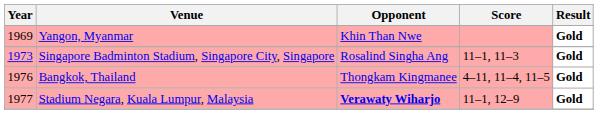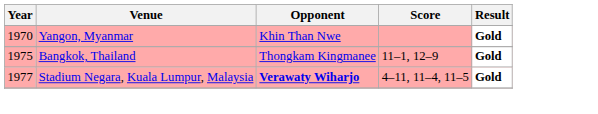 <table class="sortable wikitable" style="font-size: 90%;">
 <tr>
 <th>Year</th>
 <th>Venue</th>
 <th>Opponent</th>
 <th>Score</th>
 <th>Result</th>
 </tr>
 <tr>
 </tr>
 <tr>
 </tr>
 <tr style="background:#FFAAAA">
-<td align="center">1969</td>
+<td align="center">1970</td>
 <td align="left"><a href='#'>Yangon, Myanmar</a></td>
 <td align="left">  <a href='#'>Khin Than Nwe</a></td>
 <td align="left"></td>
 <td style="text-align:left; background:white"> <strong>Gold</strong></td>
 </tr>
 <tr>
 </tr>
 <tr>
 </tr>
 <tr>
 </tr>
 <tr>
 </tr>
 <tr style="background:#FFAAAA">
-<td align="center"><a href='#'>1973</a></td>
-<td align="left"><a href='#'>Singapore Badminton Stadium</a>, <a href='#'>Singapore City</a>, <a href='#'>Singapore</a></td>
-<td align="left"> <a href='#'>Rosalind Singha Ang</a></td>
-<td align="left">11–1, 11–3</td>
-<td style="text-align:left; background:white"> <strong>Gold</strong></td>
-</tr>
-<tr style="background:#FFAAAA">
-<td align="center">1976</td>
+<td align="center">1975</td>
 <td align="left"><a href='#'>Bangkok, Thailand</a></td>
 <td align="left"> <a href='#'>Thongkam Kingmanee</a></td>
-<td align="left">4–11, 11–4, 11–5</td>
+<td align="left">11–1, 12–9</td>
 <td style="text-align:left; background:white"> <strong>Gold</strong></td>
 </tr>
 <tr style="background:#FFAAAA">
 <td align="center">1977</td>
 <td align="left"><a href='#'>Stadium Negara</a>, <a href='#'>Kuala Lumpur</a>, <a href='#'>Malaysia</a></td>
 <td align="left"><strong> <a href='#'>Verawaty Wiharjo</a></strong></td>
-<td align="left">11–1, 12–9</td>
+<td align="left">4–11, 11–4, 11–5</td>
 <td style="text-align:left; background:white"> <strong>Gold</strong></td>
 </tr>
 <tr>
 </tr>
 <tr>
 </tr>
 <tr>
 </tr>
 <tr>
 </tr>
 <tr>
 </tr>
 <tr>
 </tr>
 <tr>
 </tr>
 <tr>
 </tr>
 </table>
